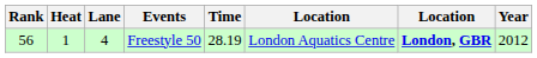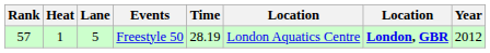 <table class="wikitable sortable" style="text-align:center">
 <tr>
 <th>Rank</th>
 <th>Heat</th>
 <th>Lane</th>
 <th>Events</th>
 <th>Time</th>
 <th>Location</th>
 <th>Location</th>
 <th>Year</th>
 </tr>
 <tr bgcolor=ccffcc>
-<td>56</td>
+<td>57</td>
 <td>1</td>
-<td>4</td>
+<td>5</td>
 <td align=center><a href='#'>Freestyle 50</a></td>
 <td>28.19</td>
 <td><a href='#'>London Aquatics Centre</a></td>
 <td><strong><a href='#'>London</a>, <a href='#'>GBR</a></strong></td>
 <td>2012</td>
 </tr>
 </table>
